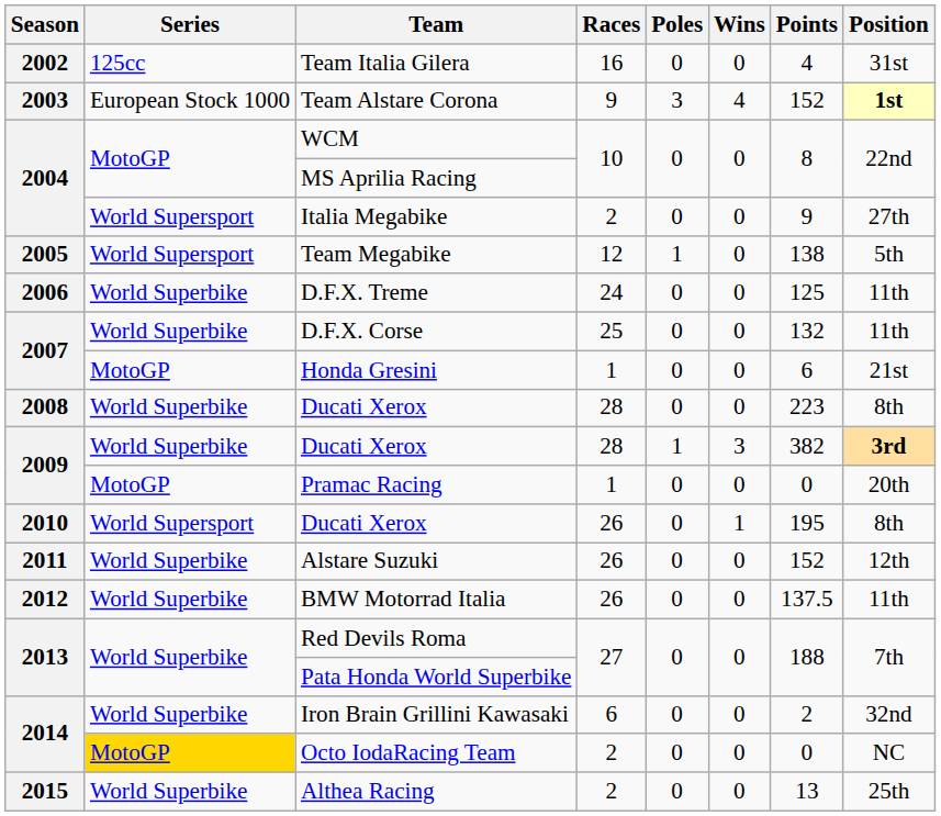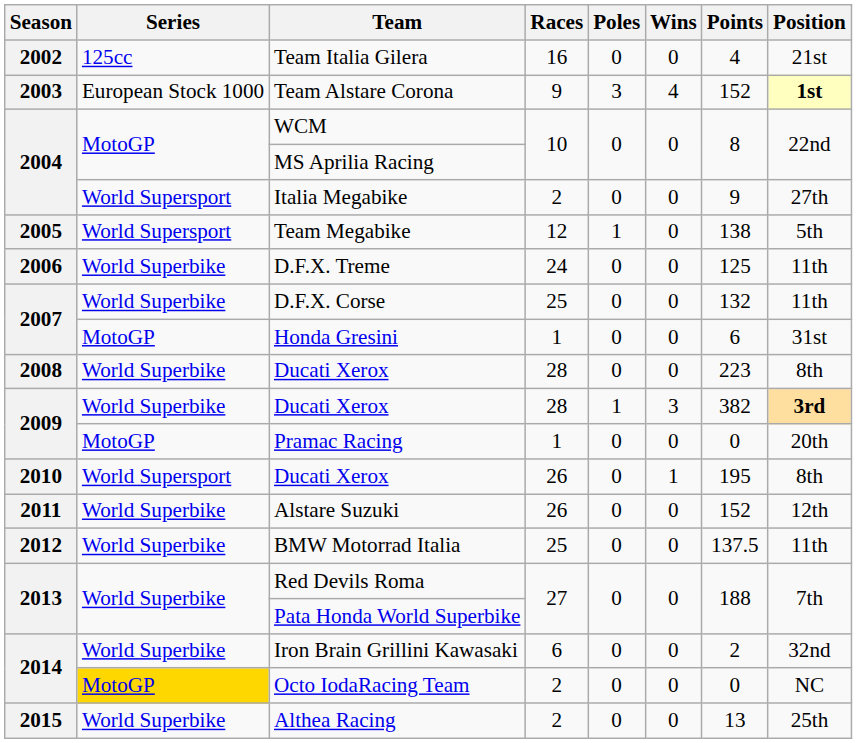 <table class="wikitable" style="text-align:center; font-size:90%">
 <tr>
 <th>Season</th>
 <th>Series</th>
 <th>Team</th>
 <th>Races</th>
 <th>Poles</th>
 <th>Wins</th>
 <th>Points</th>
 <th>Position</th>
 </tr>
 <tr>
 <th>2002</th>
 <td align=left><a href='#'>125cc</a></td>
 <td align=left>Team Italia Gilera</td>
 <td>16</td>
 <td>0</td>
 <td>0</td>
 <td>4</td>
-<td>31st</td>
+<td>21st</td>
 </tr>
 <tr>
 <th>2003</th>
 <td align=left>European Stock 1000</td>
 <td align=left>Team Alstare Corona</td>
 <td>9</td>
 <td>3</td>
 <td>4</td>
 <td>152</td>
 <td align="center" style="background:#FFFFBF;"><strong>1st</strong></td>
 </tr>
 <tr>
 <th rowspan=3>2004</th>
 <td align=left rowspan=2><a href='#'>MotoGP</a></td>
 <td align=left>WCM</td>
 <td rowspan=2>10</td>
 <td rowspan=2>0</td>
 <td rowspan=2>0</td>
 <td rowspan=2>8</td>
 <td rowspan=2>22nd</td>
 </tr>
 <tr>
 <td align=left>MS Aprilia Racing</td>
 </tr>
 <tr>
 <td align=left><a href='#'>World Supersport</a></td>
 <td align=left>Italia Megabike</td>
 <td>2</td>
 <td>0</td>
 <td>0</td>
 <td>9</td>
 <td>27th</td>
 </tr>
 <tr>
 <th>2005</th>
 <td align=left><a href='#'>World Supersport</a></td>
 <td align=left>Team Megabike</td>
 <td>12</td>
 <td>1</td>
 <td>0</td>
 <td>138</td>
 <td>5th</td>
 </tr>
 <tr>
 <th>2006</th>
 <td align=left><a href='#'>World Superbike</a></td>
 <td align=left>D.F.X. Treme</td>
 <td>24</td>
 <td>0</td>
 <td>0</td>
 <td>125</td>
 <td>11th</td>
 </tr>
 <tr>
 <th rowspan=2>2007</th>
 <td align=left><a href='#'>World Superbike</a></td>
 <td align=left>D.F.X. Corse</td>
 <td>25</td>
 <td>0</td>
 <td>0</td>
 <td>132</td>
 <td>11th</td>
 </tr>
 <tr>
 <td align=left><a href='#'>MotoGP</a></td>
 <td align=left><a href='#'>Honda Gresini</a></td>
 <td>1</td>
 <td>0</td>
 <td>0</td>
 <td>6</td>
-<td>21st</td>
+<td>31st</td>
 </tr>
 <tr>
 <th>2008</th>
 <td align=left><a href='#'>World Superbike</a></td>
 <td align=left><a href='#'>Ducati Xerox</a></td>
 <td>28</td>
 <td>0</td>
 <td>0</td>
 <td>223</td>
 <td>8th</td>
 </tr>
 <tr>
 <th rowspan=2>2009</th>
 <td align=left><a href='#'>World Superbike</a></td>
 <td align=left><a href='#'>Ducati Xerox</a></td>
 <td>28</td>
 <td>1</td>
 <td>3</td>
 <td>382</td>
 <td align="center" style="background:#FFDF9F;"><strong>3rd</strong></td>
 </tr>
 <tr>
 <td align=left><a href='#'>MotoGP</a></td>
 <td align=left><a href='#'>Pramac Racing</a></td>
 <td>1</td>
 <td>0</td>
 <td>0</td>
 <td>0</td>
 <td>20th</td>
 </tr>
 <tr>
 <th>2010</th>
 <td align=left><a href='#'>World Supersport</a></td>
 <td align=left><a href='#'>Ducati Xerox</a></td>
 <td>26</td>
 <td>0</td>
 <td>1</td>
 <td>195</td>
 <td>8th</td>
 </tr>
 <tr>
 <th>2011</th>
 <td align=left><a href='#'>World Superbike</a></td>
 <td align=left>Alstare Suzuki</td>
 <td>26</td>
 <td>0</td>
 <td>0</td>
 <td>152</td>
 <td>12th</td>
 </tr>
 <tr>
 <th>2012</th>
 <td align=left><a href='#'>World Superbike</a></td>
 <td align=left>BMW Motorrad Italia</td>
-<td>26</td>
+<td>25</td>
 <td>0</td>
 <td>0</td>
 <td>137.5</td>
 <td>11th</td>
 </tr>
 <tr>
 <th rowspan=2>2013</th>
 <td align=left rowspan=2><a href='#'>World Superbike</a></td>
 <td align=left>Red Devils Roma</td>
 <td rowspan=2>27</td>
 <td rowspan=2>0</td>
 <td rowspan=2>0</td>
 <td rowspan=2>188</td>
 <td rowspan=2>7th</td>
 </tr>
 <tr>
 <td><a href='#'>Pata Honda World Superbike</a></td>
 </tr>
 <tr>
 <th rowspan=2>2014</th>
 <td align=left><a href='#'>World Superbike</a></td>
 <td align=left>Iron Brain Grillini Kawasaki</td>
 <td>6</td>
 <td>0</td>
 <td>0</td>
 <td>2</td>
 <td>32nd</td>
 </tr>
 <tr>
 <td align=left style="background: gold;"><a href='#'>MotoGP</a></td>
 <td align=left><a href='#'>Octo IodaRacing Team</a></td>
 <td>2</td>
 <td>0</td>
 <td>0</td>
 <td>0</td>
 <td>NC</td>
 </tr>
 <tr>
 <th>2015</th>
 <td align=left><a href='#'>World Superbike</a></td>
 <td align=left><a href='#'>Althea Racing</a></td>
 <td>2</td>
 <td>0</td>
 <td>0</td>
 <td>13</td>
 <td>25th</td>
 </tr>
 </table>
